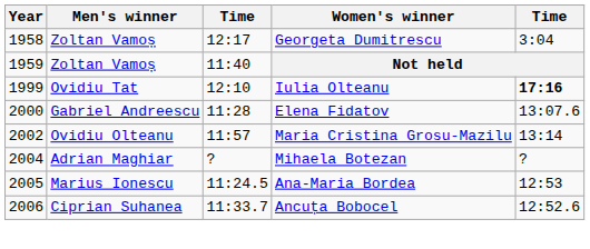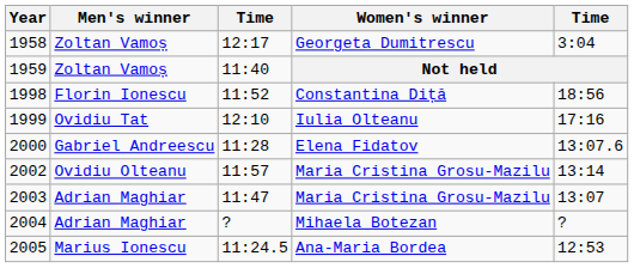 <table class=wikitable>
 <tr>
 <th>Year</th>
 <th>Men's winner</th>
 <th>Time</th>
 <th>Women's winner</th>
 <th>Time</th>
 </tr>
 <tr>
 <td>1958</td>
 <td><a href='#'>Zoltan Vamoș</a></td>
 <td>12:17</td>
 <td><a href='#'>Georgeta Dumitrescu</a></td>
 <td>3:04</td>
 </tr>
 <tr>
 <td>1959</td>
 <td><a href='#'>Zoltan Vamoș</a></td>
 <td>11:40</td>
 <th colspan=2>Not held</th>
 </tr>
 <tr>
+<td>1998</td>
+<td><a href='#'>Florin Ionescu</a></td>
+<td>11:52</td>
+<td><a href='#'>Constantina Diță</a></td>
+<td>18:56</td>
+</tr>
+<tr>
 <td>1999</td>
 <td><a href='#'>Ovidiu Tat</a></td>
 <td>12:10</td>
 <td><a href='#'>Iulia Olteanu</a></td>
-<td><strong>17:16</strong></td>
+<td>17:16</td>
 </tr>
 <tr>
 <td>2000</td>
 <td><a href='#'>Gabriel Andreescu</a></td>
 <td>11:28</td>
 <td><a href='#'>Elena Fidatov</a></td>
 <td>13:07.6</td>
 </tr>
 <tr>
 <td>2002</td>
 <td><a href='#'>Ovidiu Olteanu</a></td>
 <td>11:57</td>
 <td><a href='#'>Maria Cristina Grosu-Mazilu</a></td>
 <td>13:14</td>
 </tr>
 <tr>
+<td>2003</td>
+<td><a href='#'>Adrian Maghiar</a></td>
+<td>11:47</td>
+<td><a href='#'>Maria Cristina Grosu-Mazilu</a></td>
+<td>13:07</td>
+</tr>
+<tr>
 <td>2004</td>
 <td><a href='#'>Adrian Maghiar</a></td>
 <td>?</td>
 <td><a href='#'>Mihaela Botezan</a></td>
 <td>?</td>
 </tr>
 <tr>
 <td>2005</td>
 <td><a href='#'>Marius Ionescu</a></td>
 <td>11:24.5</td>
 <td><a href='#'>Ana-Maria Bordea</a></td>
 <td>12:53</td>
 </tr>
-<tr>
-<td>2006</td>
-<td><a href='#'>Ciprian Suhanea</a></td>
-<td>11:33.7</td>
-<td><a href='#'>Ancuța Bobocel</a></td>
-<td>12:52.6</td>
-</tr>
 </table>
